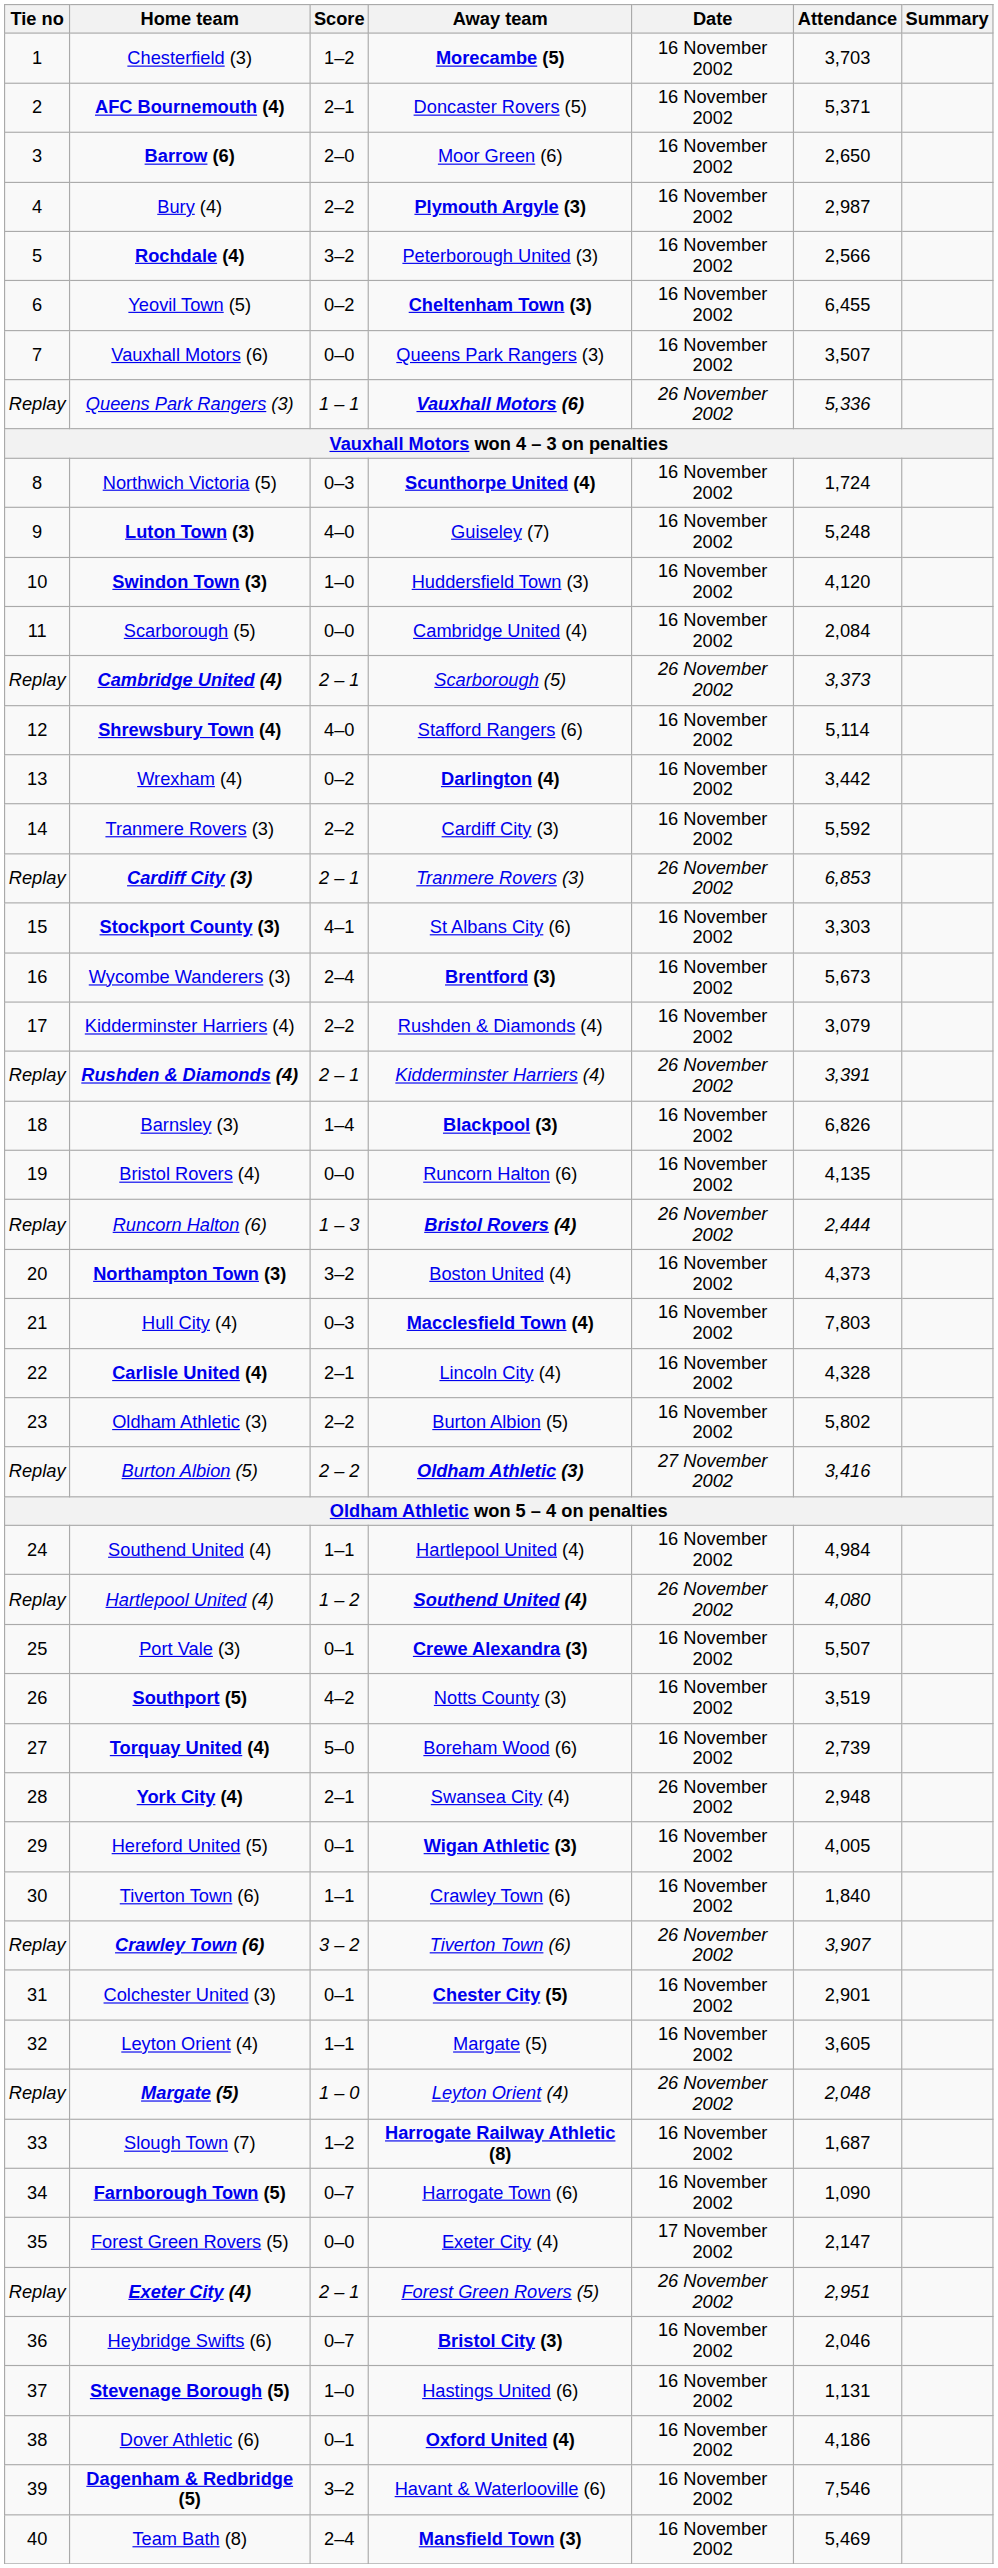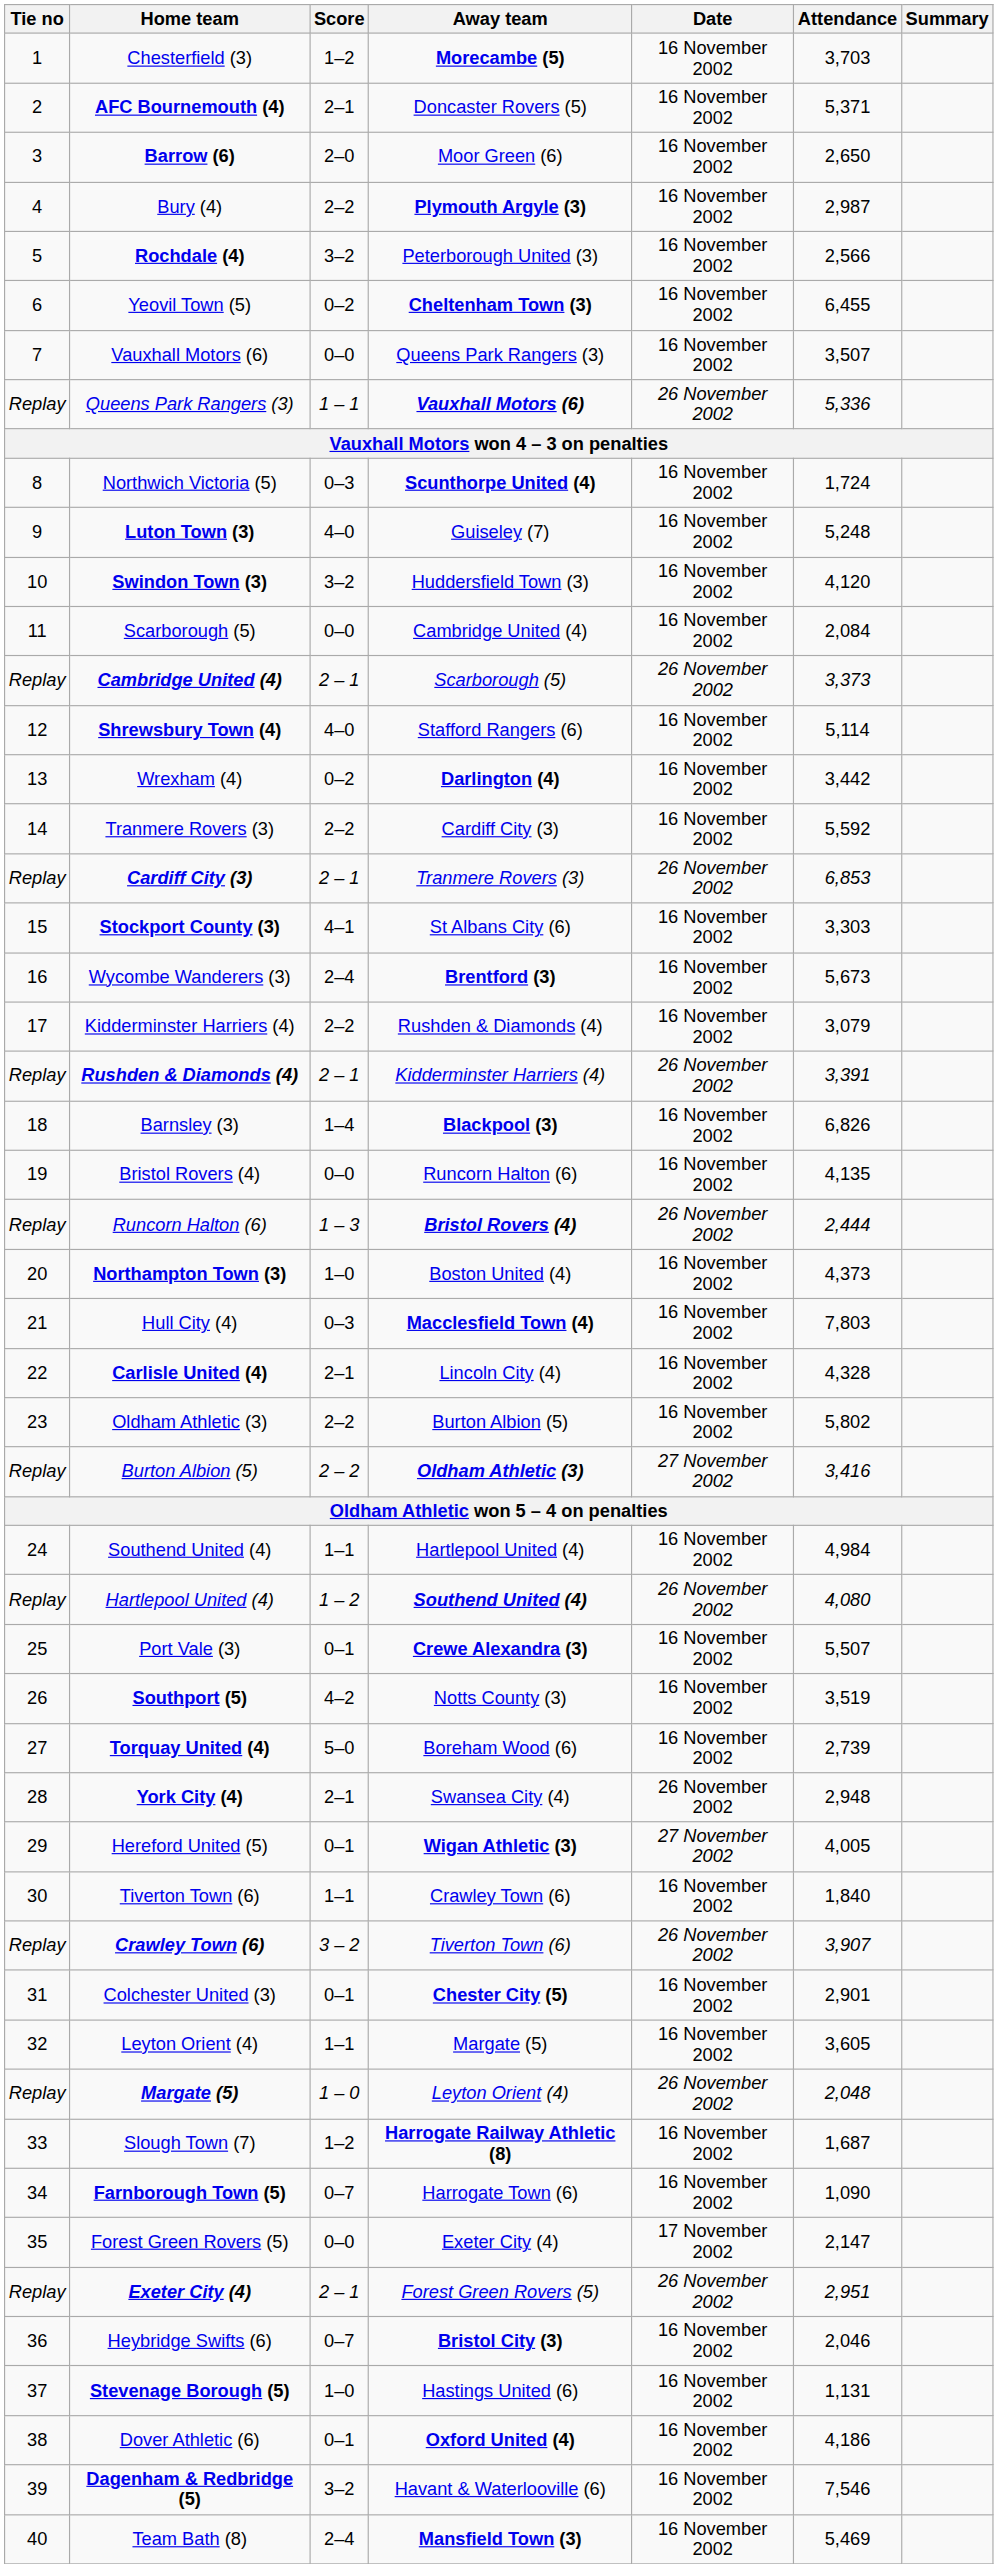 <table class="wikitable" style="text-align: center">
 <tr>
 <th>Tie no</th>
 <th>Home team</th>
 <th>Score</th>
 <th>Away team</th>
 <th>Date</th>
 <th>Attendance</th>
 <th>Summary</th>
 </tr>
 <tr>
 <td>1</td>
 <td><a href='#'>Chesterfield</a> (3)</td>
 <td>1–2</td>
 <td><strong><a href='#'>Morecambe</a> (5)</strong></td>
 <td>16 November 2002</td>
 <td>3,703</td>
 <td> </td>
 </tr>
 <tr>
 <td>2</td>
 <td><strong><a href='#'>AFC Bournemouth</a> (4)</strong></td>
 <td>2–1</td>
 <td><a href='#'>Doncaster Rovers</a> (5)</td>
 <td>16 November 2002</td>
 <td>5,371</td>
 <td> </td>
 </tr>
 <tr>
 <td>3</td>
 <td><strong><a href='#'>Barrow</a> (6)</strong></td>
 <td>2–0</td>
 <td><a href='#'>Moor Green</a> (6)</td>
 <td>16 November 2002</td>
 <td>2,650</td>
 <td> </td>
 </tr>
 <tr>
 <td>4</td>
 <td><a href='#'>Bury</a> (4)</td>
 <td>2–2</td>
 <td><strong><a href='#'>Plymouth Argyle</a> (3)</strong></td>
 <td>16 November 2002</td>
 <td>2,987</td>
 <td> </td>
 </tr>
 <tr>
 <td>5</td>
 <td><strong><a href='#'>Rochdale</a> (4)</strong></td>
 <td>3–2</td>
 <td><a href='#'>Peterborough United</a> (3)</td>
 <td>16 November 2002</td>
 <td>2,566</td>
 <td> </td>
 </tr>
 <tr>
 <td>6</td>
 <td><a href='#'>Yeovil Town</a> (5)</td>
 <td>0–2</td>
 <td><strong><a href='#'>Cheltenham Town</a> (3) </strong></td>
 <td>16 November 2002</td>
 <td>6,455</td>
 <td> </td>
 </tr>
 <tr>
 <td>7</td>
 <td><a href='#'>Vauxhall Motors</a> (6)</td>
 <td>0–0</td>
 <td><a href='#'>Queens Park Rangers</a> (3)</td>
 <td>16 November 2002</td>
 <td>3,507</td>
 <td> </td>
 </tr>
 <tr>
 <td><em>Replay</em></td>
 <td><em><a href='#'>Queens Park Rangers</a> (3)</em></td>
 <td><em>1 – 1</em></td>
 <td><strong><em><a href='#'>Vauxhall Motors</a> (6)</em></strong></td>
 <td><em>26 November 2002</em></td>
 <td><em>5,336</em></td>
 <td> </td>
 </tr>
 <tr>
 <th colspan=7><strong><a href='#'>Vauxhall Motors</a></strong> won 4 – 3 on penalties</th>
 </tr>
 <tr>
 <td>8</td>
 <td><a href='#'>Northwich Victoria</a> (5)</td>
 <td>0–3</td>
 <td><strong><a href='#'>Scunthorpe United</a> (4)</strong></td>
 <td>16 November 2002</td>
 <td>1,724</td>
 <td> </td>
 </tr>
 <tr>
 <td>9</td>
 <td><strong><a href='#'>Luton Town</a> (3)</strong></td>
 <td>4–0</td>
 <td><a href='#'>Guiseley</a> (7)</td>
 <td>16 November 2002</td>
 <td>5,248</td>
 <td> </td>
 </tr>
 <tr>
 <td>10</td>
 <td><strong><a href='#'>Swindon Town</a> (3)</strong></td>
-<td>1–0</td>
+<td>3–2</td>
 <td><a href='#'>Huddersfield Town</a> (3)</td>
 <td>16 November 2002</td>
 <td>4,120</td>
 <td> </td>
 </tr>
 <tr>
 <td>11</td>
 <td><a href='#'>Scarborough</a> (5)</td>
 <td>0–0</td>
 <td><a href='#'>Cambridge United</a> (4)</td>
 <td>16 November 2002</td>
 <td>2,084</td>
 <td> </td>
 </tr>
 <tr>
 <td><em>Replay</em></td>
 <td><strong><em><a href='#'>Cambridge United</a> (4)</em></strong></td>
 <td><em>2 – 1</em></td>
 <td><em><a href='#'>Scarborough</a> (5)</em></td>
 <td><em>26 November 2002</em></td>
 <td><em>3,373</em></td>
 <td> </td>
 </tr>
 <tr>
 <td>12</td>
 <td><strong><a href='#'>Shrewsbury Town</a> (4)</strong></td>
 <td>4–0</td>
 <td><a href='#'>Stafford Rangers</a> (6)</td>
 <td>16 November 2002</td>
 <td>5,114</td>
 <td> </td>
 </tr>
 <tr>
 <td>13</td>
 <td><a href='#'>Wrexham</a> (4)</td>
 <td>0–2</td>
 <td><strong><a href='#'>Darlington</a> (4)</strong></td>
 <td>16 November 2002</td>
 <td>3,442</td>
 <td> </td>
 </tr>
 <tr>
 <td>14</td>
 <td><a href='#'>Tranmere Rovers</a> (3)</td>
 <td>2–2</td>
 <td><a href='#'>Cardiff City</a> (3)</td>
 <td>16 November 2002</td>
 <td>5,592</td>
 <td> </td>
 </tr>
 <tr>
 <td><em>Replay</em></td>
 <td><strong><em><a href='#'>Cardiff City</a> (3)</em></strong></td>
 <td><em>2 – 1</em></td>
 <td><em><a href='#'>Tranmere Rovers</a> (3)</em></td>
 <td><em>26 November 2002</em></td>
 <td><em>6,853</em></td>
 <td> </td>
 </tr>
 <tr>
 <td>15</td>
 <td><strong><a href='#'>Stockport County</a> (3)</strong></td>
 <td>4–1</td>
 <td><a href='#'>St Albans City</a> (6)</td>
 <td>16 November 2002</td>
 <td>3,303</td>
 <td> </td>
 </tr>
 <tr>
 <td>16</td>
 <td><a href='#'>Wycombe Wanderers</a> (3)</td>
 <td>2–4</td>
 <td><strong><a href='#'>Brentford</a> (3)</strong></td>
 <td>16 November 2002</td>
 <td>5,673</td>
 <td> </td>
 </tr>
 <tr>
 <td>17</td>
 <td><a href='#'>Kidderminster Harriers</a> (4)</td>
 <td>2–2</td>
 <td><a href='#'>Rushden & Diamonds</a> (4)</td>
 <td>16 November 2002</td>
 <td>3,079</td>
 <td> </td>
 </tr>
 <tr>
 <td><em>Replay</em></td>
 <td><strong><em><a href='#'>Rushden & Diamonds</a> (4)</em></strong></td>
 <td><em>2 – 1</em></td>
 <td><em><a href='#'>Kidderminster Harriers</a> (4)</em></td>
 <td><em>26 November 2002</em></td>
 <td><em>3,391</em></td>
 <td> </td>
 </tr>
 <tr>
 <td>18</td>
 <td><a href='#'>Barnsley</a> (3)</td>
 <td>1–4</td>
 <td><strong><a href='#'>Blackpool</a> (3)</strong></td>
 <td>16 November 2002</td>
 <td>6,826</td>
 <td> </td>
 </tr>
 <tr>
 <td>19</td>
 <td><a href='#'>Bristol Rovers</a> (4)</td>
 <td>0–0</td>
 <td><a href='#'>Runcorn Halton</a> (6)</td>
 <td>16 November 2002</td>
 <td>4,135</td>
 <td> </td>
 </tr>
 <tr>
 <td><em>Replay</em></td>
 <td><em><a href='#'>Runcorn Halton</a> (6)</em></td>
 <td><em>1 – 3</em></td>
 <td><strong><em><a href='#'>Bristol Rovers</a> (4)</em></strong></td>
 <td><em>26 November 2002</em></td>
 <td><em>2,444</em></td>
 <td> </td>
 </tr>
 <tr>
 <td>20</td>
 <td><strong><a href='#'>Northampton Town</a> (3)</strong></td>
-<td>3–2</td>
+<td>1–0</td>
 <td><a href='#'>Boston United</a> (4)</td>
 <td>16 November 2002</td>
 <td>4,373</td>
 <td> </td>
 </tr>
 <tr>
 <td>21</td>
 <td><a href='#'>Hull City</a> (4)</td>
 <td>0–3</td>
 <td><strong><a href='#'>Macclesfield Town</a> (4)</strong></td>
 <td>16 November 2002</td>
 <td>7,803</td>
 <td> </td>
 </tr>
 <tr>
 <td>22</td>
 <td><strong><a href='#'>Carlisle United</a> (4)</strong></td>
 <td>2–1</td>
 <td><a href='#'>Lincoln City</a> (4)</td>
 <td>16 November 2002</td>
 <td>4,328</td>
 <td> </td>
 </tr>
 <tr>
 <td>23</td>
 <td><a href='#'>Oldham Athletic</a> (3)</td>
 <td>2–2</td>
 <td><a href='#'>Burton Albion</a> (5)</td>
 <td>16 November 2002</td>
 <td>5,802</td>
 <td> </td>
 </tr>
 <tr>
 <td><em>Replay</em></td>
 <td><em><a href='#'>Burton Albion</a> (5)</em></td>
 <td><em>2 – 2</em></td>
 <td><strong><em><a href='#'>Oldham Athletic</a> (3)</em></strong></td>
 <td><em>27 November 2002</em></td>
 <td><em>3,416</em></td>
 <td> </td>
 </tr>
 <tr>
 <th colspan=7><strong><a href='#'>Oldham Athletic</a></strong> won 5 – 4 on penalties</th>
 </tr>
 <tr>
 <td>24</td>
 <td><a href='#'>Southend United</a> (4)</td>
 <td>1–1</td>
 <td><a href='#'>Hartlepool United</a> (4)</td>
 <td>16 November 2002</td>
 <td>4,984</td>
 <td> </td>
 </tr>
 <tr>
 <td><em>Replay</em></td>
 <td><em><a href='#'>Hartlepool United</a> (4)</em></td>
 <td><em>1 – 2</em></td>
 <td><strong><em><a href='#'>Southend United</a> (4)</em></strong></td>
 <td><em>26 November 2002</em></td>
 <td><em>4,080</em></td>
 <td> </td>
 </tr>
 <tr>
 <td>25</td>
 <td><a href='#'>Port Vale</a> (3)</td>
 <td>0–1</td>
 <td><strong><a href='#'>Crewe Alexandra</a> (3)</strong></td>
 <td>16 November 2002</td>
 <td>5,507</td>
 <td> </td>
 </tr>
 <tr>
 <td>26</td>
 <td><strong><a href='#'>Southport</a> (5)</strong></td>
 <td>4–2</td>
 <td><a href='#'>Notts County</a> (3)</td>
 <td>16 November 2002</td>
 <td>3,519</td>
 <td> </td>
 </tr>
 <tr>
 <td>27</td>
 <td><strong><a href='#'>Torquay United</a> (4)</strong></td>
 <td>5–0</td>
 <td><a href='#'>Boreham Wood</a> (6)</td>
 <td>16 November 2002</td>
 <td>2,739</td>
 <td> </td>
 </tr>
 <tr>
 <td>28</td>
 <td><strong><a href='#'>York City</a> (4)</strong></td>
 <td>2–1</td>
 <td><a href='#'>Swansea City</a> (4)</td>
 <td>26 November 2002</td>
 <td>2,948</td>
 <td> </td>
 </tr>
 <tr>
 <td>29</td>
 <td><a href='#'>Hereford United</a> (5)</td>
 <td>0–1</td>
 <td><strong><a href='#'>Wigan Athletic</a> (3)</strong></td>
-<td>16 November 2002</td>
+<td><em>27 November 2002</em></td>
 <td>4,005</td>
 <td> </td>
 </tr>
 <tr>
 <td>30</td>
 <td><a href='#'>Tiverton Town</a> (6)</td>
 <td>1–1</td>
 <td><a href='#'>Crawley Town</a> (6)</td>
 <td>16 November 2002</td>
 <td>1,840</td>
 <td> </td>
 </tr>
 <tr>
 <td><em>Replay</em></td>
 <td><strong><em><a href='#'>Crawley Town</a> (6)</em></strong></td>
 <td><em>3 – 2</em></td>
 <td><em><a href='#'>Tiverton Town</a> (6)</em></td>
 <td><em>26 November 2002</em></td>
 <td><em>3,907</em></td>
 <td> </td>
 </tr>
 <tr>
 <td>31</td>
 <td><a href='#'>Colchester United</a> (3)</td>
 <td>0–1</td>
 <td><strong><a href='#'>Chester City</a> (5)</strong></td>
 <td>16 November 2002</td>
 <td>2,901</td>
 <td> </td>
 </tr>
 <tr>
 <td>32</td>
 <td><a href='#'>Leyton Orient</a> (4)</td>
 <td>1–1</td>
 <td><a href='#'>Margate</a> (5)</td>
 <td>16 November 2002</td>
 <td>3,605</td>
 <td> </td>
 </tr>
 <tr>
 <td><em>Replay</em></td>
 <td><strong><em><a href='#'>Margate</a> (5)</em></strong></td>
 <td><em>1 – 0</em></td>
 <td><em><a href='#'>Leyton Orient</a> (4)</em></td>
 <td><em>26 November 2002</em></td>
 <td><em>2,048</em></td>
 <td> </td>
 </tr>
 <tr>
 <td>33</td>
 <td><a href='#'>Slough Town</a> (7)</td>
 <td>1–2</td>
 <td><strong><a href='#'>Harrogate Railway Athletic</a> (8)</strong></td>
 <td>16 November 2002</td>
 <td>1,687</td>
 <td> </td>
 </tr>
 <tr>
 <td>34</td>
 <td><strong><a href='#'>Farnborough Town</a> (5)</strong></td>
 <td>0–7</td>
 <td><a href='#'>Harrogate Town</a> (6)</td>
 <td>16 November 2002</td>
 <td>1,090</td>
 <td> </td>
 </tr>
 <tr>
 <td>35</td>
 <td><a href='#'>Forest Green Rovers</a> (5)</td>
 <td>0–0</td>
 <td><a href='#'>Exeter City</a> (4)</td>
 <td>17 November 2002</td>
 <td>2,147</td>
 <td> </td>
 </tr>
 <tr>
 <td><em>Replay</em></td>
 <td><strong><em><a href='#'>Exeter City</a> (4)</em></strong></td>
 <td><em>2 – 1</em></td>
 <td><em><a href='#'>Forest Green Rovers</a> (5)</em></td>
 <td><em>26 November 2002</em></td>
 <td><em>2,951</em></td>
 <td> </td>
 </tr>
 <tr>
 <td>36</td>
 <td><a href='#'>Heybridge Swifts</a> (6)</td>
 <td>0–7</td>
 <td><strong><a href='#'>Bristol City</a> (3)</strong></td>
 <td>16 November 2002</td>
 <td>2,046</td>
 <td> </td>
 </tr>
 <tr>
 <td>37</td>
 <td><strong><a href='#'>Stevenage Borough</a> (5)</strong></td>
 <td>1–0</td>
 <td><a href='#'>Hastings United</a> (6)</td>
 <td>16 November 2002</td>
 <td>1,131</td>
 <td> </td>
 </tr>
 <tr>
 <td>38</td>
 <td><a href='#'>Dover Athletic</a> (6)</td>
 <td>0–1</td>
 <td><strong><a href='#'>Oxford United</a> (4)</strong></td>
 <td>16 November 2002</td>
 <td>4,186</td>
 <td> </td>
 </tr>
 <tr>
 <td>39</td>
 <td><strong><a href='#'>Dagenham & Redbridge</a> (5)</strong></td>
 <td>3–2</td>
 <td><a href='#'>Havant & Waterlooville</a> (6)</td>
 <td>16 November 2002</td>
 <td>7,546</td>
 <td> </td>
 </tr>
 <tr>
 <td>40</td>
 <td><a href='#'>Team Bath</a> (8)</td>
 <td>2–4</td>
 <td><strong><a href='#'>Mansfield Town</a> (3)</strong></td>
 <td>16 November 2002</td>
 <td>5,469</td>
 <td> </td>
 </tr>
 </table>
